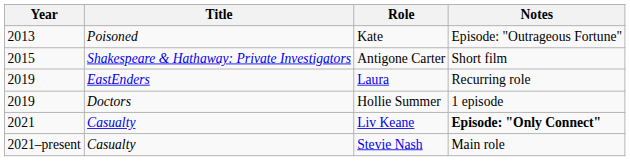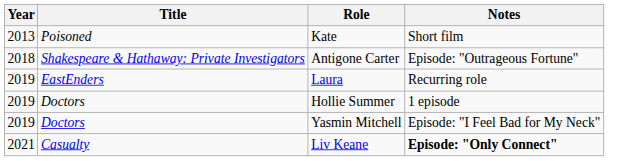 <table class="wikitable">
 <tr>
 <th>Year</th>
 <th>Title</th>
 <th>Role</th>
 <th>Notes</th>
 </tr>
 <tr>
 <td>2013</td>
 <td><em>Poisoned</em></td>
 <td>Kate</td>
-<td>Episode: "Outrageous Fortune"</td>
+<td>Short film</td>
 </tr>
 <tr>
-<td>2015</td>
+<td>2018</td>
 <td><em><a href='#'>Shakespeare & Hathaway: Private Investigators</a></em></td>
 <td>Antigone Carter</td>
-<td>Short film</td>
+<td>Episode: "Outrageous Fortune"</td>
 </tr>
 <tr>
 <td>2019</td>
 <td><em><a href='#'>EastEnders</a></em></td>
 <td><a href='#'>Laura</a></td>
 <td>Recurring role</td>
 </tr>
 <tr>
 <td>2019</td>
 <td><em>Doctors</em></td>
 <td>Hollie Summer</td>
 <td>1 episode</td>
 </tr>
 <tr>
+<td>2019</td>
+<td><em><a href='#'>Doctors</a></em></td>
+<td>Yasmin Mitchell</td>
+<td>Episode: "I Feel Bad for My Neck"</td>
+</tr>
+<tr>
 <td>2021</td>
 <td><em><a href='#'>Casualty</a></em></td>
 <td><a href='#'>Liv Keane</a></td>
 <td><strong>Episode: "Only Connect"</strong></td>
 </tr>
-<tr>
-<td>2021–present</td>
-<td><em>Casualty</em></td>
-<td><a href='#'>Stevie Nash</a></td>
-<td>Main role</td>
-</tr>
 </table>
